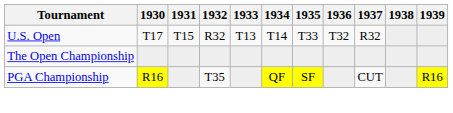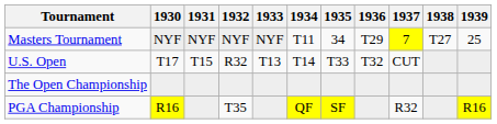 <table class="wikitable" style="font-size:95%;text-align:center;">
 <tr>
 <th>Tournament</th>
 <th>1930</th>
 <th>1931</th>
 <th>1932</th>
 <th>1933</th>
 <th>1934</th>
 <th>1935</th>
 <th>1936</th>
 <th>1937</th>
 <th>1938</th>
 <th>1939</th>
 </tr>
 <tr>
+<td align=left><a href='#'>Masters Tournament</a></td>
+<td style="background:#eeeeee;">NYF</td>
+<td style="background:#eeeeee;">NYF</td>
+<td style="background:#eeeeee;">NYF</td>
+<td style="background:#eeeeee;">NYF</td>
+<td>T11</td>
+<td>34</td>
+<td>T29</td>
+<td style="background:yellow;">7</td>
+<td>T27</td>
+<td>25</td>
+</tr>
+<tr>
 <td align=left><a href='#'>U.S. Open</a></td>
 <td>T17</td>
 <td>T15</td>
 <td>R32</td>
 <td>T13</td>
 <td>T14</td>
 <td>T33</td>
 <td>T32</td>
-<td>R32</td>
+<td>CUT</td>
 <td style="background:#eeeeee;"></td>
 <td style="background:#eeeeee;"></td>
 </tr>
 <tr>
 <td align=left><a href='#'>The Open Championship</a></td>
 <td style="background:#eeeeee;"></td>
 <td style="background:#eeeeee;"></td>
 <td style="background:#eeeeee;"></td>
 <td style="background:#eeeeee;"></td>
 <td style="background:#eeeeee;"></td>
 <td style="background:#eeeeee;"></td>
 <td style="background:#eeeeee;"></td>
 <td style="background:#eeeeee;"></td>
 <td style="background:#eeeeee;"></td>
 <td style="background:#eeeeee;"></td>
 </tr>
 <tr>
 <td align=left><a href='#'>PGA Championship</a></td>
 <td style="background:yellow;">R16</td>
 <td style="background:#eeeeee;"></td>
 <td>T35</td>
 <td style="background:#eeeeee;"></td>
 <td style="background:yellow;">QF</td>
 <td style="background:yellow;">SF</td>
 <td style="background:#eeeeee;"></td>
-<td>CUT</td>
+<td>R32</td>
 <td style="background:#eeeeee;"></td>
 <td style="background:yellow;">R16</td>
 </tr>
 </table>
